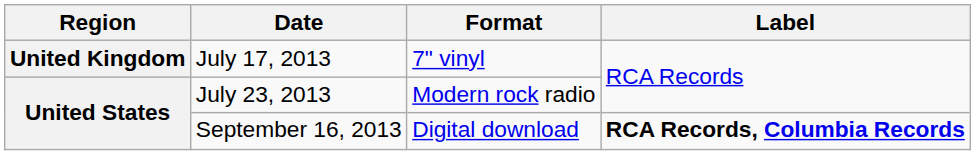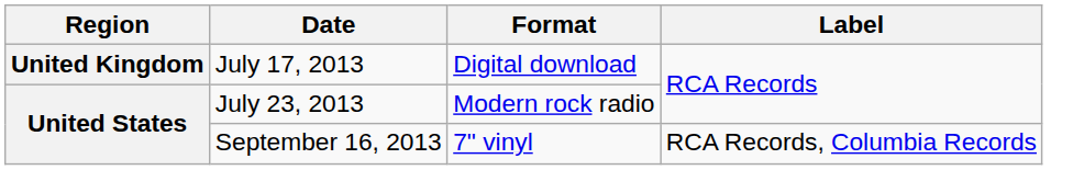 <table class="wikitable plainrowheaders">
 <tr>
 <th>Region</th>
 <th>Date</th>
 <th>Format</th>
 <th>Label</th>
 </tr>
 <tr>
 <th scope="row">United Kingdom</th>
 <td>July 17, 2013</td>
-<td><a href='#'>7" vinyl</a></td>
+<td><a href='#'>Digital download</a></td>
 <td rowspan="2"><a href='#'>RCA Records</a></td>
 </tr>
 <tr>
 <th scope="row" rowspan="2">United States</th>
 <td>July 23, 2013</td>
 <td><a href='#'>Modern rock</a> radio</td>
 </tr>
 <tr>
 <td>September 16, 2013</td>
-<td><a href='#'>Digital download</a></td>
-<td><strong>RCA Records, <a href='#'>Columbia Records</a></strong></td>
+<td><a href='#'>7" vinyl</a></td>
+<td>RCA Records, <a href='#'>Columbia Records</a></td>
 </tr>
 </table>
